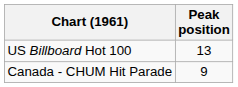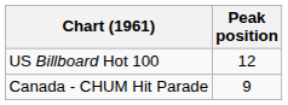 <table class="wikitable sortable">
 <tr>
 <th align="left">Chart (1961)</th>
 <th style="text-align:center;">Peak<br>position</th>
 </tr>
 <tr>
 <td align="left">US <em>Billboard</em> Hot 100</td>
-<td style="text-align:center;">13</td>
+<td style="text-align:center;">12</td>
 </tr>
 <tr>
 <td align="left">Canada - CHUM Hit Parade</td>
 <td style="text-align:center;">9</td>
 </tr>
 </table>
